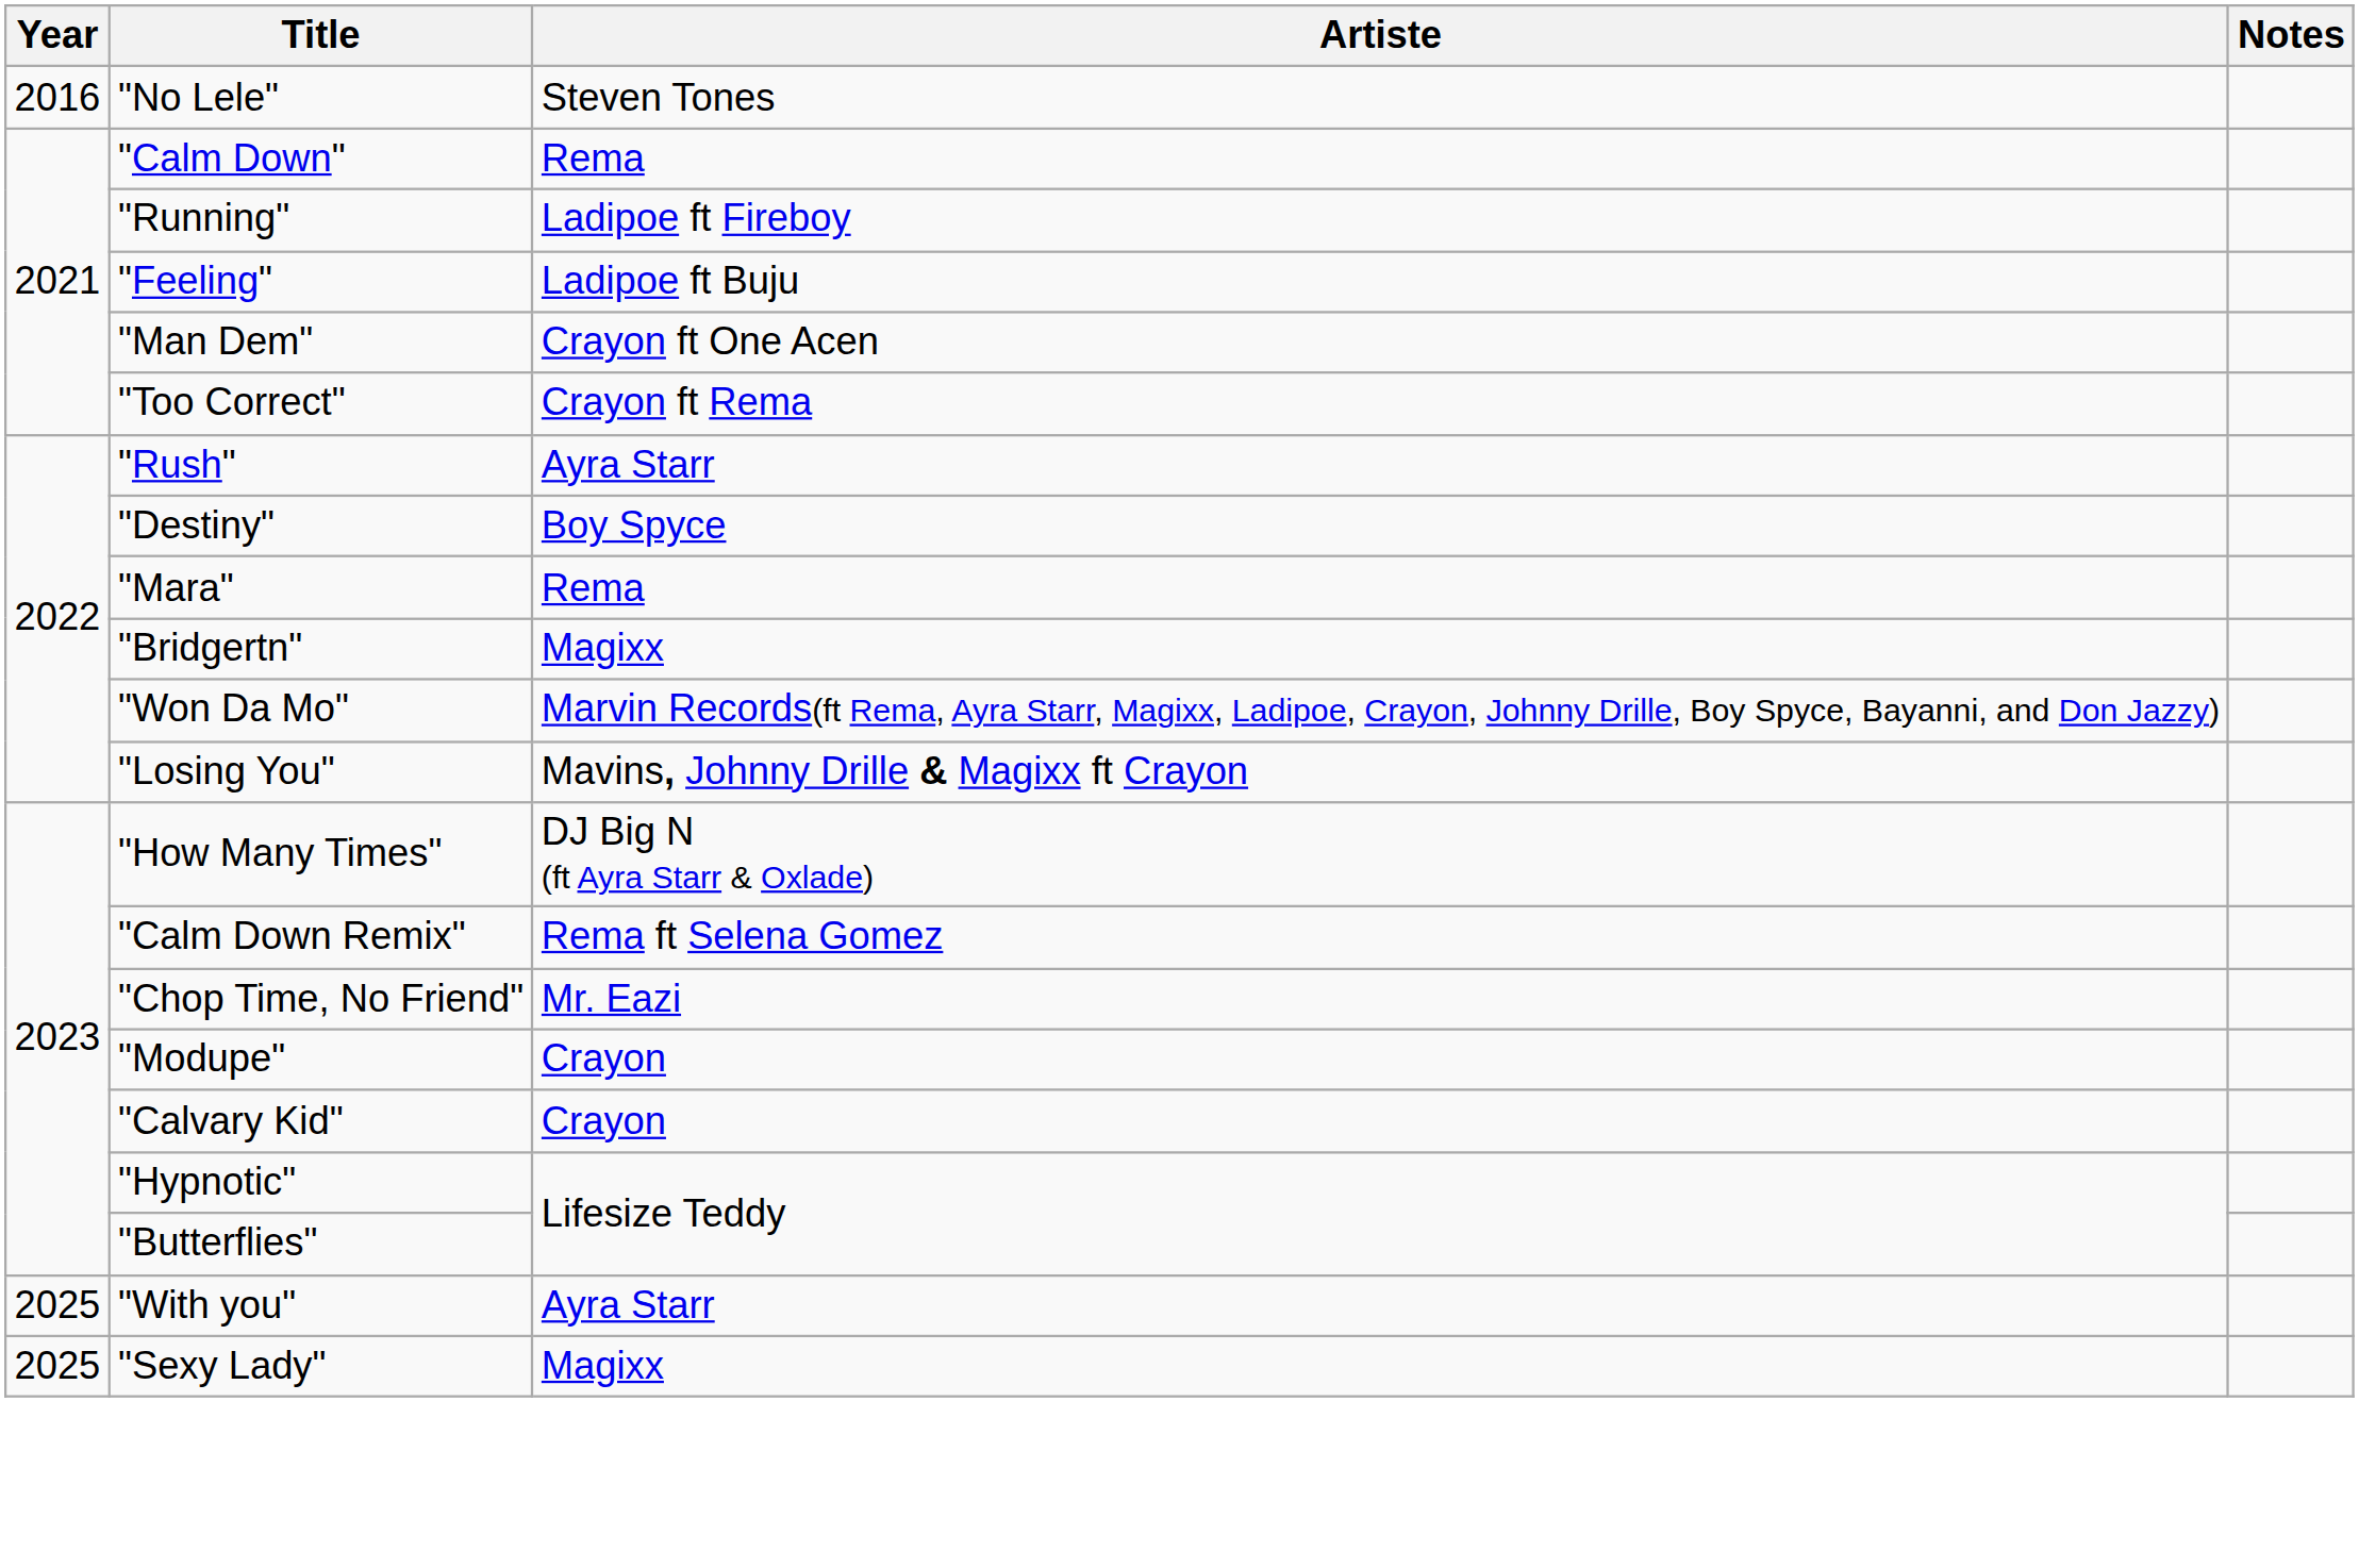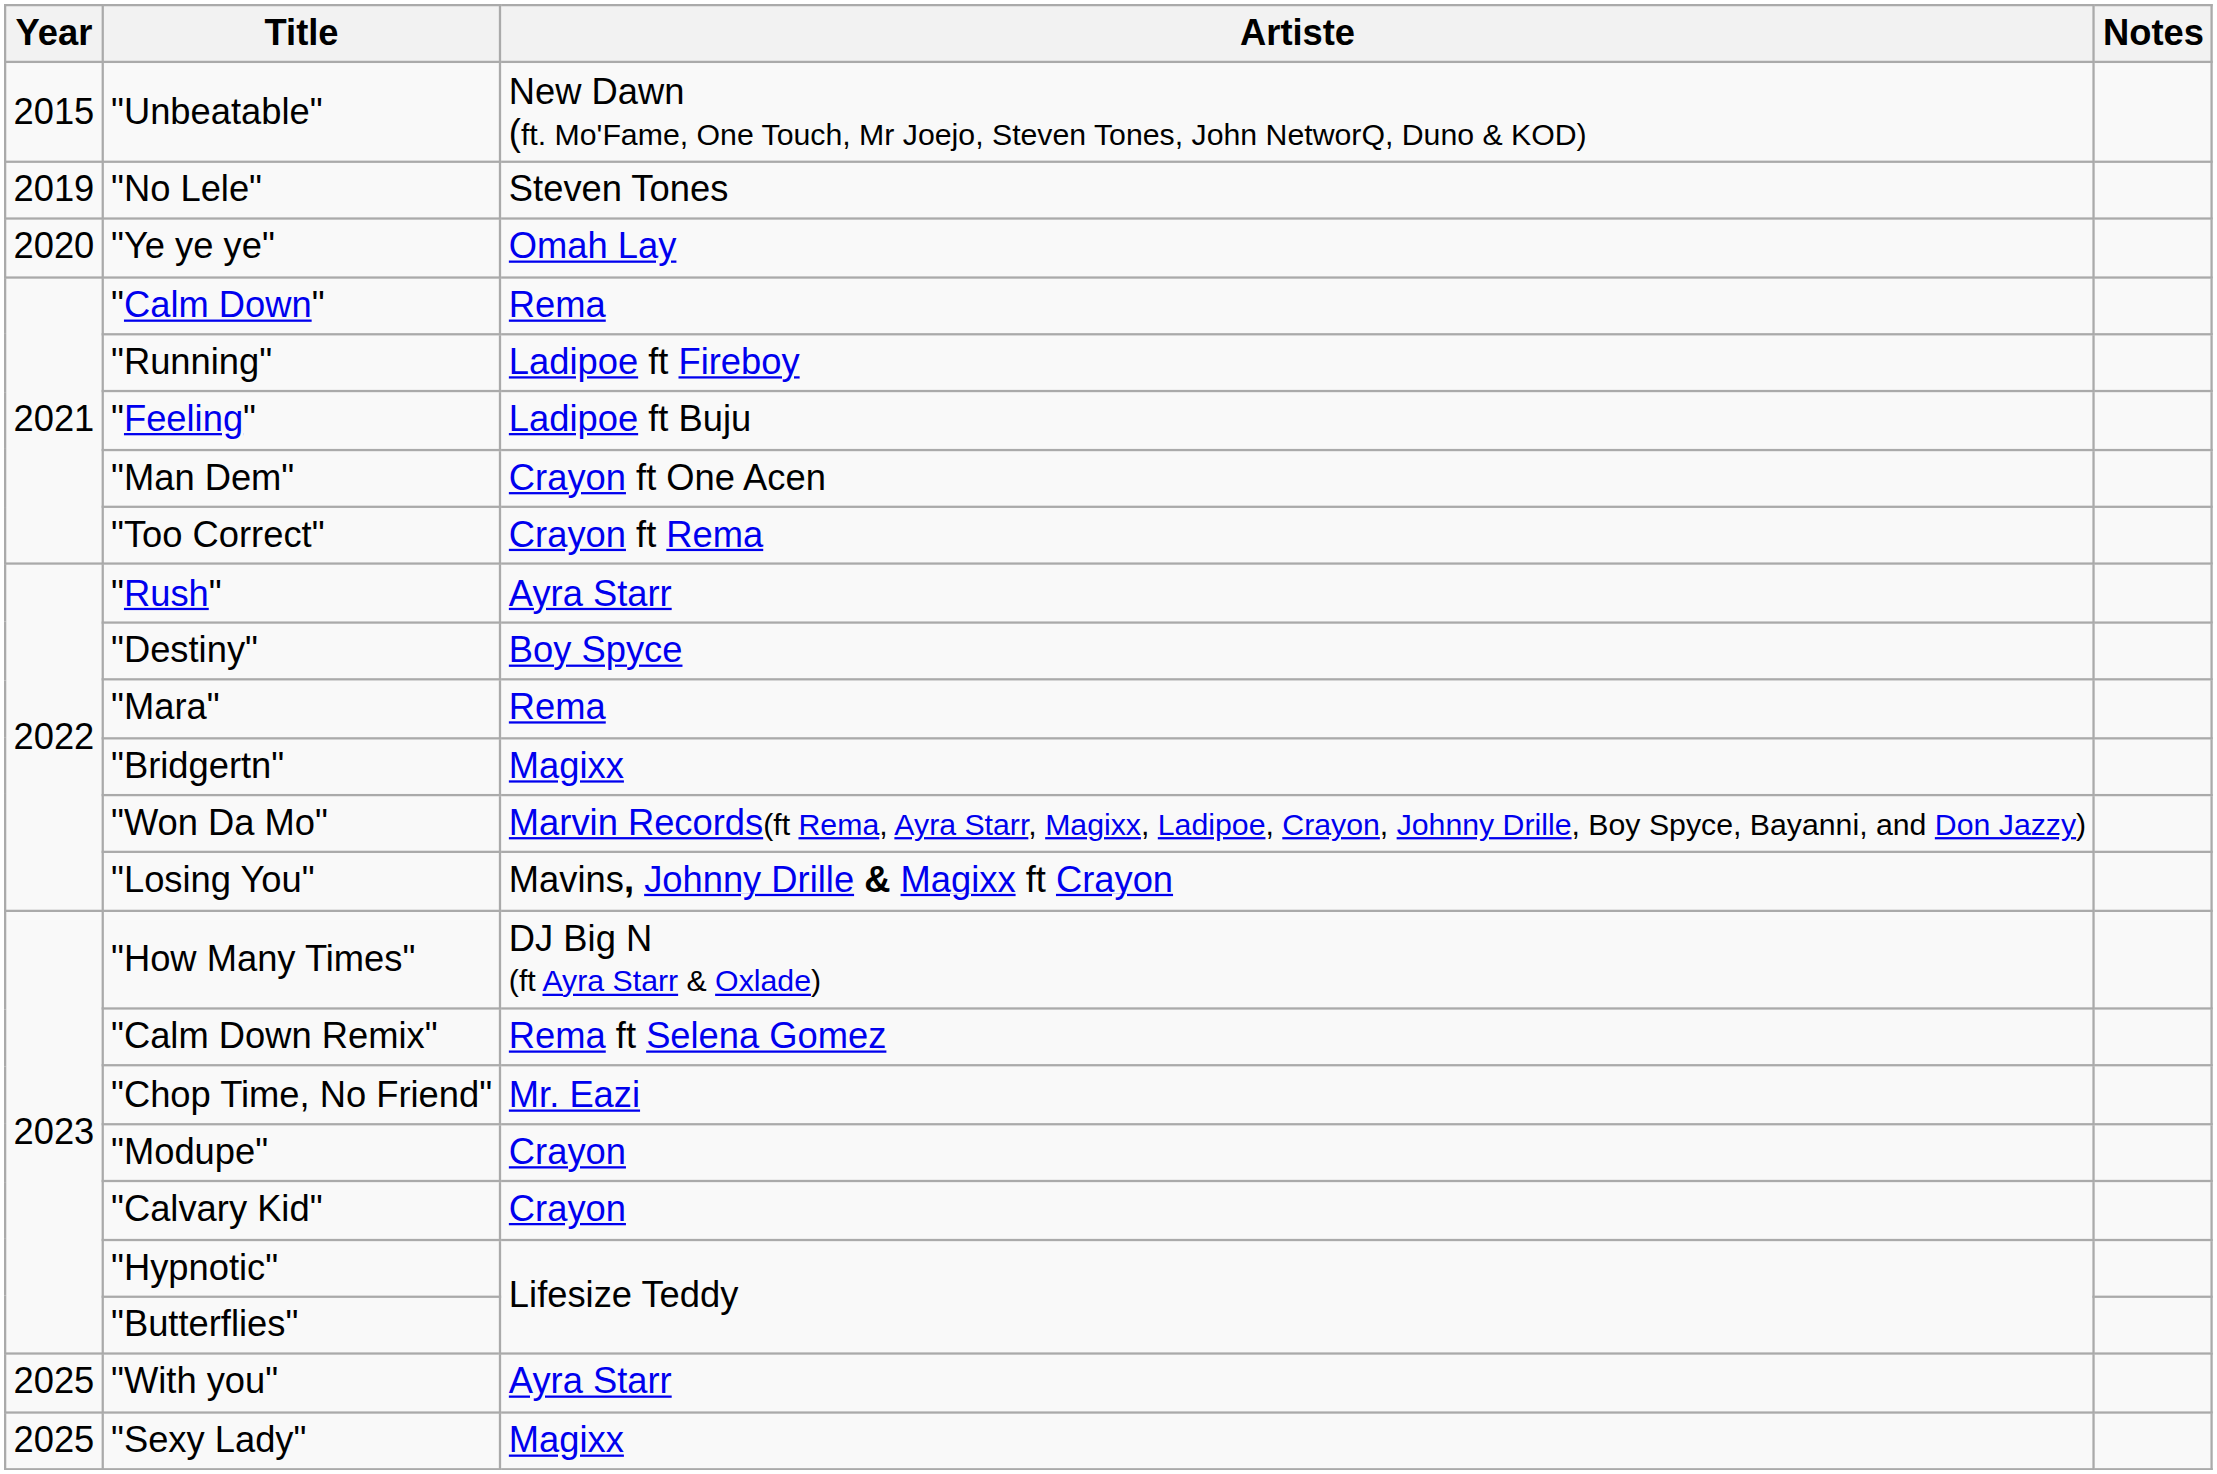 <table class="wikitable">
 <tr>
 <th>Year</th>
 <th>Title</th>
 <th>Artiste</th>
 <th>Notes</th>
 </tr>
 <tr>
-<td>2016</td>
+<td>2015</td>
+<td>"Unbeatable"</td>
+<td>New Dawn<br>(<small>ft. Mo'Fame, One Touch, Mr Joejo, Steven Tones, John NetworQ, Duno & KOD)</small></td>
+<td></td>
+</tr>
+<tr>
+<td>2019</td>
 <td>"No Lele"</td>
 <td>Steven Tones</td>
+<td></td>
+</tr>
+<tr>
+<td>2020</td>
+<td>"Ye ye ye"</td>
+<td><a href='#'>Omah Lay</a></td>
 <td></td>
 </tr>
 <tr>
 <td rowspan="5">2021</td>
 <td>"<a href='#'>Calm Down</a>"</td>
 <td><a href='#'>Rema</a></td>
 <td></td>
 </tr>
 <tr>
 <td>"Running"</td>
 <td><a href='#'>Ladipoe</a> ft <a href='#'>Fireboy</a></td>
 <td></td>
 </tr>
 <tr>
 <td>"<a href='#'>Feeling</a>"</td>
 <td><a href='#'>Ladipoe</a> ft Buju</td>
 <td></td>
 </tr>
 <tr>
 <td>"Man Dem"</td>
 <td><a href='#'>Crayon</a> ft One Acen</td>
 <td></td>
 </tr>
 <tr>
 <td>"Too Correct"</td>
 <td><a href='#'>Crayon</a> ft <a href='#'>Rema</a></td>
 <td></td>
 </tr>
 <tr>
 <td rowspan="6">2022</td>
 <td>"<a href='#'>Rush</a>"</td>
 <td><a href='#'>Ayra Starr</a></td>
 <td></td>
 </tr>
 <tr>
 <td>"Destiny"</td>
 <td><a href='#'>Boy Spyce</a></td>
 <td></td>
 </tr>
 <tr>
 <td>"Mara"</td>
 <td><a href='#'>Rema</a></td>
 <td></td>
 </tr>
 <tr>
 <td>"Bridgertn"</td>
 <td><a href='#'>Magixx</a></td>
 <td></td>
 </tr>
 <tr>
 <td>"Won Da Mo"</td>
 <td><a href='#'>Marvin Records</a><small>(ft <a href='#'>Rema</a>, <a href='#'>Ayra Starr</a>, <a href='#'>Magixx</a>, <a href='#'>Ladipoe</a>, <a href='#'>Crayon</a>, <a href='#'>Johnny Drille</a>, Boy Spyce, Bayanni, and <a href='#'>Don Jazzy</a>)</small></td>
 <td></td>
 </tr>
 <tr>
 <td>"Losing You"</td>
 <td>Mavins<strong>,</strong> <a href='#'>Johnny Drille</a> <strong>&</strong> <a href='#'>Magixx</a> ft <a href='#'>Crayon</a></td>
 <td></td>
 </tr>
 <tr>
 <td rowspan="7">2023</td>
 <td>"How Many Times"</td>
 <td>DJ Big N<br><small>(ft <a href='#'>Ayra Starr</a> & <a href='#'>Oxlade</a>)</small></td>
 <td></td>
 </tr>
 <tr>
 <td>"Calm Down Remix"</td>
 <td><a href='#'>Rema</a> ft <a href='#'>Selena Gomez</a></td>
 <td></td>
 </tr>
 <tr>
 <td>"Chop Time, No Friend"</td>
 <td><a href='#'>Mr. Eazi</a></td>
 <td></td>
 </tr>
 <tr>
 <td>"Modupe"</td>
 <td><a href='#'>Crayon</a></td>
 <td></td>
 </tr>
 <tr>
 <td>"Calvary Kid"</td>
 <td><a href='#'>Crayon</a></td>
 <td></td>
 </tr>
 <tr>
 <td>"Hypnotic"</td>
 <td rowspan="2">Lifesize Teddy</td>
 <td></td>
 </tr>
 <tr>
 <td>"Butterflies"</td>
 </tr>
 <tr>
 <td>2025</td>
 <td>"With you"</td>
 <td><a href='#'>Ayra Starr</a></td>
 <td></td>
 </tr>
 <tr>
 <td rowspan="2">2025</td>
 <td>"Sexy Lady"</td>
 <td><a href='#'>Magixx</a></td>
 </tr>
 </table>
